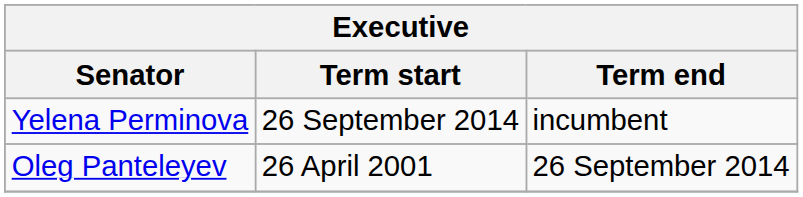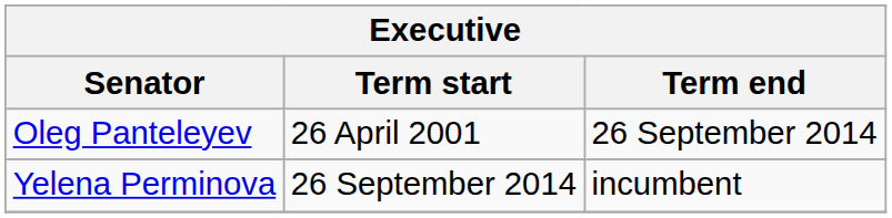 <table class="wikitable sortable">
 <tr>
 <th colspan=3>Executive</th>
 </tr>
 <tr>
 <th>Senator</th>
 <th>Term start</th>
 <th>Term end</th>
 </tr>
 <tr>
+<td><a href='#'>Oleg Panteleyev</a></td>
+<td>26 April 2001</td>
+<td>26 September 2014</td>
+</tr>
+<tr>
 <td><a href='#'>Yelena Perminova</a></td>
 <td>26 September 2014</td>
 <td>incumbent</td>
 </tr>
 <tr>
-<td><a href='#'>Oleg Panteleyev</a></td>
-<td>26 April 2001</td>
-<td>26 September 2014</td>
-</tr>
-<tr>
 </tr>
 </table>
